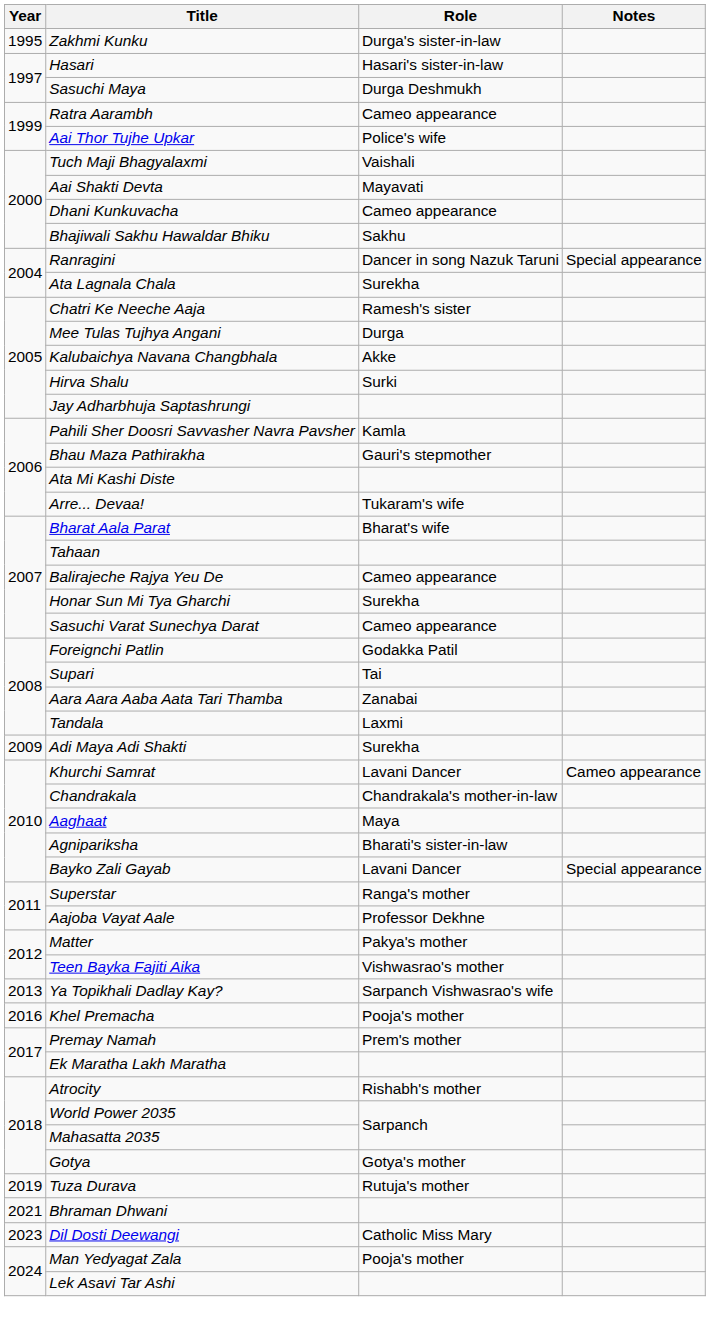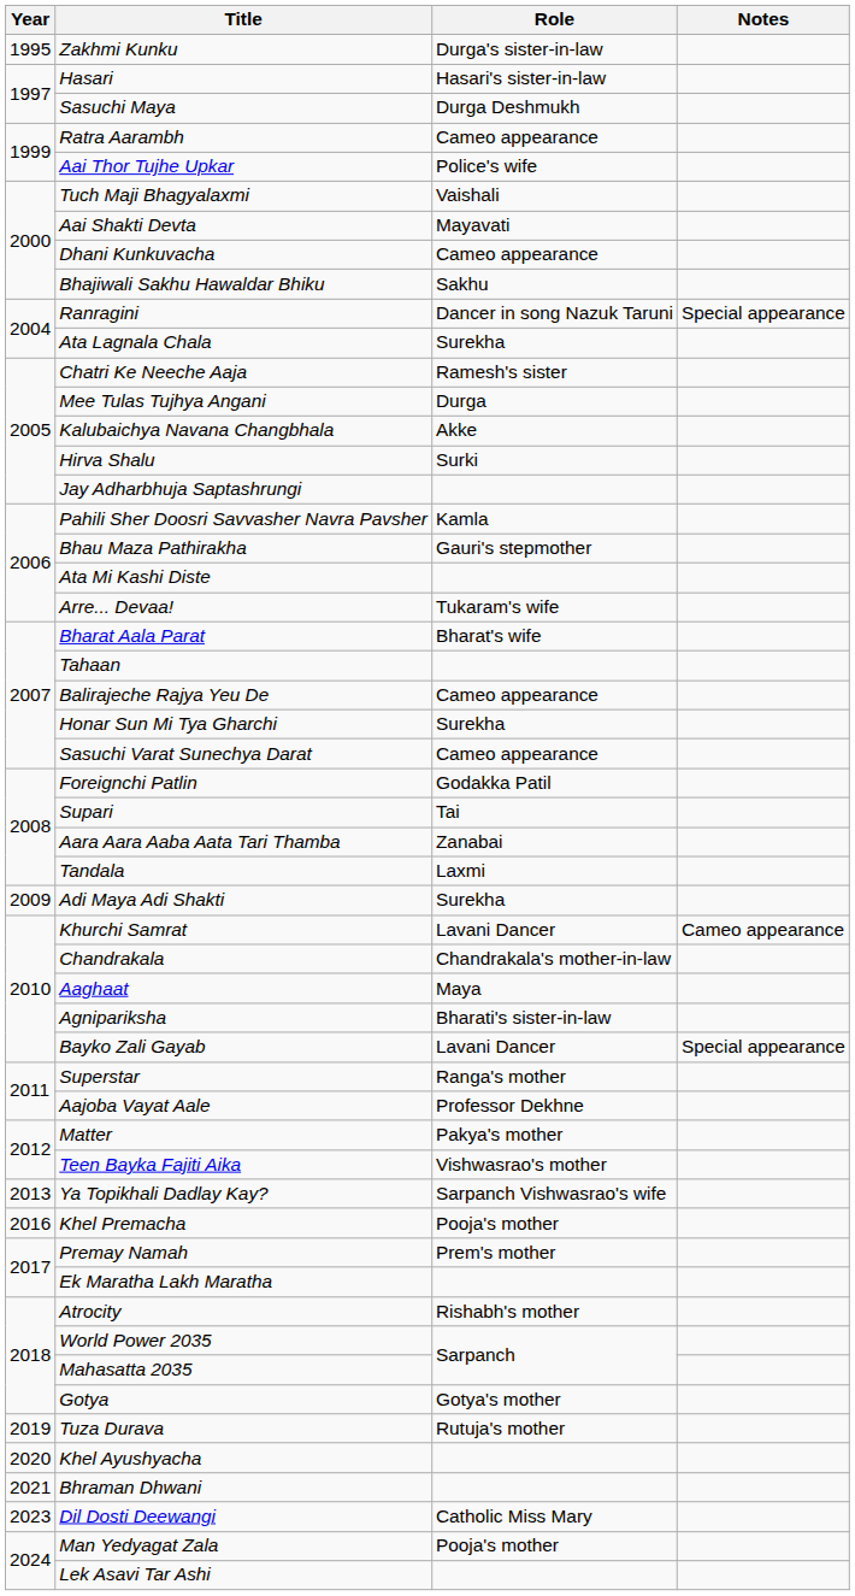 <table class="wikitable">
 <tr>
 <th>Year</th>
 <th>Title</th>
 <th>Role</th>
 <th>Notes</th>
 </tr>
 <tr>
 <td>1995</td>
 <td><em>Zakhmi Kunku</em></td>
 <td>Durga's sister-in-law</td>
 <td></td>
 </tr>
 <tr>
 <td rowspan="2">1997</td>
 <td><em>Hasari</em></td>
 <td>Hasari's sister-in-law</td>
 <td></td>
 </tr>
 <tr>
 <td><em>Sasuchi Maya</em></td>
 <td>Durga Deshmukh</td>
 <td></td>
 </tr>
 <tr>
 <td rowspan="2">1999</td>
 <td><em>Ratra Aarambh</em></td>
 <td>Cameo appearance</td>
 <td></td>
 </tr>
 <tr>
 <td><em><a href='#'>Aai Thor Tujhe Upkar</a></em></td>
 <td>Police's wife</td>
 <td></td>
 </tr>
 <tr>
 <td rowspan="4">2000</td>
 <td><em>Tuch Maji Bhagyalaxmi</em></td>
 <td>Vaishali</td>
 <td></td>
 </tr>
 <tr>
 <td><em>Aai Shakti Devta</em></td>
 <td>Mayavati</td>
 <td></td>
 </tr>
 <tr>
 <td><em>Dhani Kunkuvacha</em></td>
 <td>Cameo appearance</td>
 <td></td>
 </tr>
 <tr>
 <td><em>Bhajiwali Sakhu Hawaldar Bhiku</em></td>
 <td>Sakhu</td>
 <td></td>
 </tr>
 <tr>
 <td rowspan="2">2004</td>
 <td><em>Ranragini</em></td>
 <td>Dancer in song Nazuk Taruni</td>
 <td>Special appearance</td>
 </tr>
 <tr>
 <td><em>Ata Lagnala Chala</em></td>
 <td>Surekha</td>
 <td></td>
 </tr>
 <tr>
 <td rowspan="5">2005</td>
 <td><em>Chatri Ke Neeche Aaja</em></td>
 <td>Ramesh's sister</td>
 <td></td>
 </tr>
 <tr>
 <td><em>Mee Tulas Tujhya Angani</em></td>
 <td>Durga</td>
 <td></td>
 </tr>
 <tr>
 <td><em>Kalubaichya Navana Changbhala</em></td>
 <td>Akke</td>
 <td></td>
 </tr>
 <tr>
 <td><em>Hirva Shalu</em></td>
 <td>Surki</td>
 <td></td>
 </tr>
 <tr>
 <td><em>Jay Adharbhuja Saptashrungi</em></td>
 <td></td>
 <td></td>
 </tr>
 <tr>
 <td rowspan="4">2006</td>
 <td><em>Pahili Sher Doosri Savvasher Navra Pavsher</em></td>
 <td>Kamla</td>
 <td></td>
 </tr>
 <tr>
 <td><em>Bhau Maza Pathirakha</em></td>
 <td>Gauri's stepmother</td>
 <td></td>
 </tr>
 <tr>
 <td><em>Ata Mi Kashi Diste</em></td>
 <td></td>
 <td></td>
 </tr>
 <tr>
 <td><em>Arre... Devaa!</em></td>
 <td>Tukaram's wife</td>
 <td></td>
 </tr>
 <tr>
 <td rowspan="5">2007</td>
 <td><em><a href='#'>Bharat Aala Parat</a></em></td>
 <td>Bharat's wife</td>
 <td></td>
 </tr>
 <tr>
 <td><em>Tahaan</em></td>
 <td></td>
 <td></td>
 </tr>
 <tr>
 <td><em>Balirajeche Rajya Yeu De</em></td>
 <td>Cameo appearance</td>
 <td></td>
 </tr>
 <tr>
 <td><em>Honar Sun Mi Tya Gharchi</em></td>
 <td>Surekha</td>
 <td></td>
 </tr>
 <tr>
 <td><em>Sasuchi Varat Sunechya Darat</em></td>
 <td>Cameo appearance</td>
 <td></td>
 </tr>
 <tr>
 <td rowspan="4">2008</td>
 <td><em>Foreignchi Patlin</em></td>
 <td>Godakka Patil</td>
 <td></td>
 </tr>
 <tr>
 <td><em>Supari</em></td>
 <td>Tai</td>
 <td></td>
 </tr>
 <tr>
 <td><em>Aara Aara Aaba Aata Tari Thamba</em></td>
 <td>Zanabai</td>
 <td></td>
 </tr>
 <tr>
 <td><em>Tandala</em></td>
 <td>Laxmi</td>
 <td></td>
 </tr>
 <tr>
 <td>2009</td>
 <td><em>Adi Maya Adi Shakti</em></td>
 <td>Surekha</td>
 <td></td>
 </tr>
 <tr>
 <td rowspan="5">2010</td>
 <td><em>Khurchi Samrat</em></td>
 <td>Lavani Dancer</td>
 <td>Cameo appearance </td>
 </tr>
 <tr>
 <td><em>Chandrakala</em></td>
 <td>Chandrakala's mother-in-law</td>
 <td></td>
 </tr>
 <tr>
 <td><em><a href='#'>Aaghaat</a></em></td>
 <td>Maya</td>
 <td></td>
 </tr>
 <tr>
 <td><em>Agnipariksha</em></td>
 <td>Bharati's sister-in-law</td>
 <td></td>
 </tr>
 <tr>
 <td><em>Bayko Zali Gayab</em></td>
 <td>Lavani Dancer</td>
 <td>Special appearance</td>
 </tr>
 <tr>
 <td rowspan="2">2011</td>
 <td><em>Superstar</em></td>
 <td>Ranga's mother</td>
 <td></td>
 </tr>
 <tr>
 <td><em>Aajoba Vayat Aale</em></td>
 <td>Professor Dekhne</td>
 <td></td>
 </tr>
 <tr>
 <td rowspan="2">2012</td>
 <td><em>Matter</em></td>
 <td>Pakya's mother</td>
 <td></td>
 </tr>
 <tr>
 <td><em><a href='#'>Teen Bayka Fajiti Aika</a></em></td>
 <td>Vishwasrao's mother</td>
 <td></td>
 </tr>
 <tr>
 <td>2013</td>
 <td><em>Ya Topikhali Dadlay Kay?</em></td>
 <td>Sarpanch Vishwasrao's wife</td>
 <td></td>
 </tr>
 <tr>
 <td>2016</td>
 <td><em>Khel Premacha</em></td>
 <td>Pooja's mother</td>
 <td></td>
 </tr>
 <tr>
 <td rowspan="2">2017</td>
 <td><em>Premay Namah</em></td>
 <td>Prem's mother</td>
 <td></td>
 </tr>
 <tr>
 <td><em>Ek Maratha Lakh Maratha</em></td>
 <td></td>
 <td></td>
 </tr>
 <tr>
 <td rowspan="4">2018</td>
 <td><em>Atrocity</em></td>
 <td>Rishabh's mother</td>
 <td></td>
 </tr>
 <tr>
 <td><em>World Power 2035</em></td>
 <td rowspan="2">Sarpanch</td>
 <td></td>
 </tr>
 <tr>
 <td><em>Mahasatta 2035</em></td>
 <td></td>
 </tr>
 <tr>
 <td><em>Gotya</em></td>
 <td>Gotya's mother</td>
 <td></td>
 </tr>
 <tr>
 <td>2019</td>
 <td><em>Tuza Durava</em></td>
 <td>Rutuja's mother</td>
 <td></td>
 </tr>
 <tr>
+<td>2020</td>
+<td><em>Khel Ayushyacha</em></td>
+<td></td>
+<td></td>
+</tr>
+<tr>
 <td>2021</td>
 <td><em>Bhraman Dhwani</em></td>
 <td></td>
 <td></td>
 </tr>
 <tr>
 <td>2023</td>
 <td><em><a href='#'>Dil Dosti Deewangi</a></em></td>
 <td>Catholic Miss Mary</td>
 <td></td>
 </tr>
 <tr>
 <td rowspan="2">2024</td>
 <td><em>Man Yedyagat Zala</em></td>
 <td>Pooja's mother</td>
 <td></td>
 </tr>
 <tr>
 <td><em>Lek Asavi Tar Ashi</em></td>
 <td></td>
 <td></td>
 </tr>
 </table>
